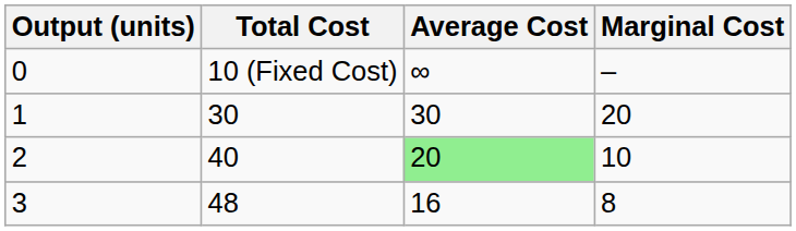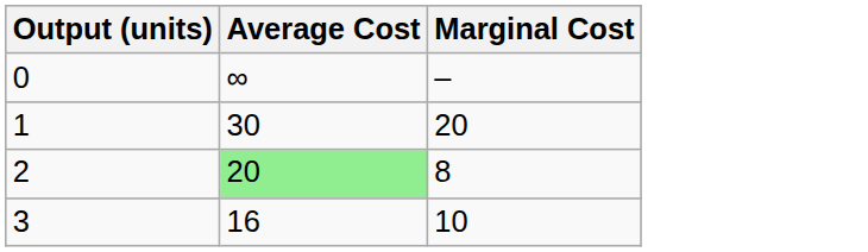 <table class="wikitable">
 <tr>
 <th>Output (units)</th>
-<th>Total Cost</th>
 <th>Average Cost</th>
 <th>Marginal Cost</th>
 </tr>
 <tr>
 <td>0</td>
-<td>10 (Fixed Cost)</td>
 <td>∞</td>
 <td>–</td>
 </tr>
 <tr>
 <td>1</td>
 <td>30</td>
-<td>30</td>
 <td>20</td>
 </tr>
 <tr>
 <td>2</td>
-<td>40</td>
 <td style="background: lightgreen;">20</td>
-<td>10</td>
+<td>8</td>
 </tr>
 <tr>
 <td>3</td>
-<td>48</td>
 <td>16</td>
-<td>8</td>
+<td>10</td>
 </tr>
 </table>
